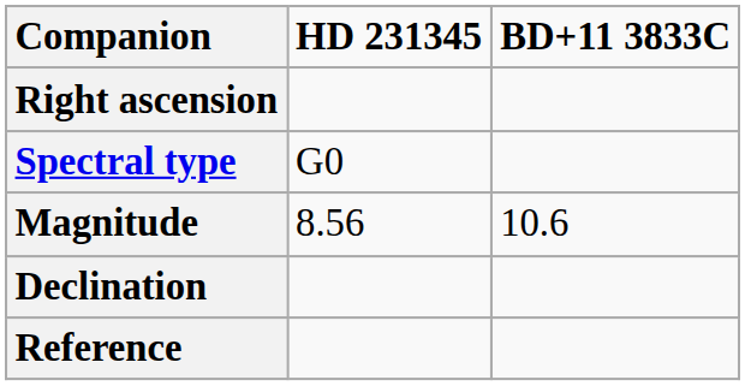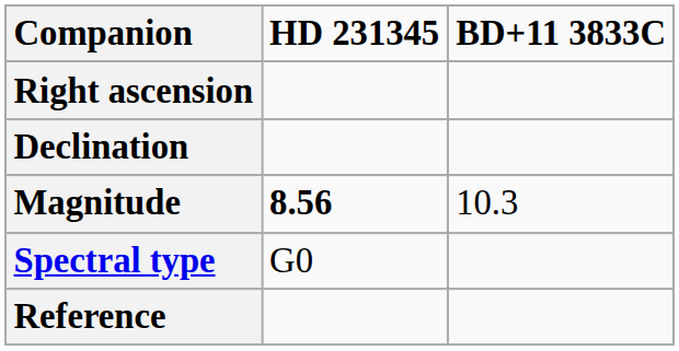 <table class=wikitable>
 <tr>
 <th style="text-align: left;">Companion</th>
 <td><strong>HD 231345</strong></td>
 <td><strong>BD+11 3833C</strong></td>
 </tr>
 <tr>
 <th style="text-align: left;">Right ascension</th>
 <td></td>
 <td></td>
 </tr>
 <tr>
-<th style="text-align: left;"><a href='#'>Spectral type</a></th>
-<td>G0</td>
+<th style="text-align: left;">Declination</th>
+<td></td>
 <td></td>
 </tr>
 <tr>
 <th style="text-align: left;">Magnitude</th>
-<td>8.56</td>
-<td>10.6</td>
+<td><strong>8.56</strong></td>
+<td>10.3</td>
 </tr>
 <tr>
-<th style="text-align: left;">Declination</th>
-<td></td>
+<th style="text-align: left;"><a href='#'>Spectral type</a></th>
+<td>G0</td>
 <td></td>
 </tr>
 <tr>
 <th style="text-align: left;">Reference</th>
 <td></td>
 <td></td>
 </tr>
 </table>
